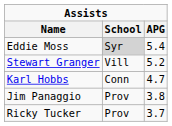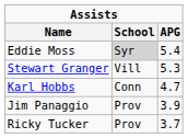 <table class="wikitable">
 <tr>
 <td colspan=3 style="text-align:center;"><strong>Assists</strong></td>
 </tr>
 <tr>
 <th>Name</th>
 <th>School</th>
 <th>APG</th>
 </tr>
 <tr>
 <td>Eddie Moss</td>
 <td style="background: lightgrey;">Syr</td>
 <td>5.4</td>
 </tr>
 <tr>
 <td><a href='#'>Stewart Granger</a></td>
 <td>Vill</td>
-<td>5.2</td>
+<td>5.3</td>
 </tr>
 <tr>
 <td><a href='#'>Karl Hobbs</a></td>
 <td>Conn</td>
 <td>4.7</td>
 </tr>
 <tr>
 <td>Jim Panaggio</td>
 <td>Prov</td>
-<td>3.8</td>
+<td>3.9</td>
 </tr>
 <tr>
 <td>Ricky Tucker</td>
 <td>Prov</td>
 <td>3.7</td>
 </tr>
 </table>
